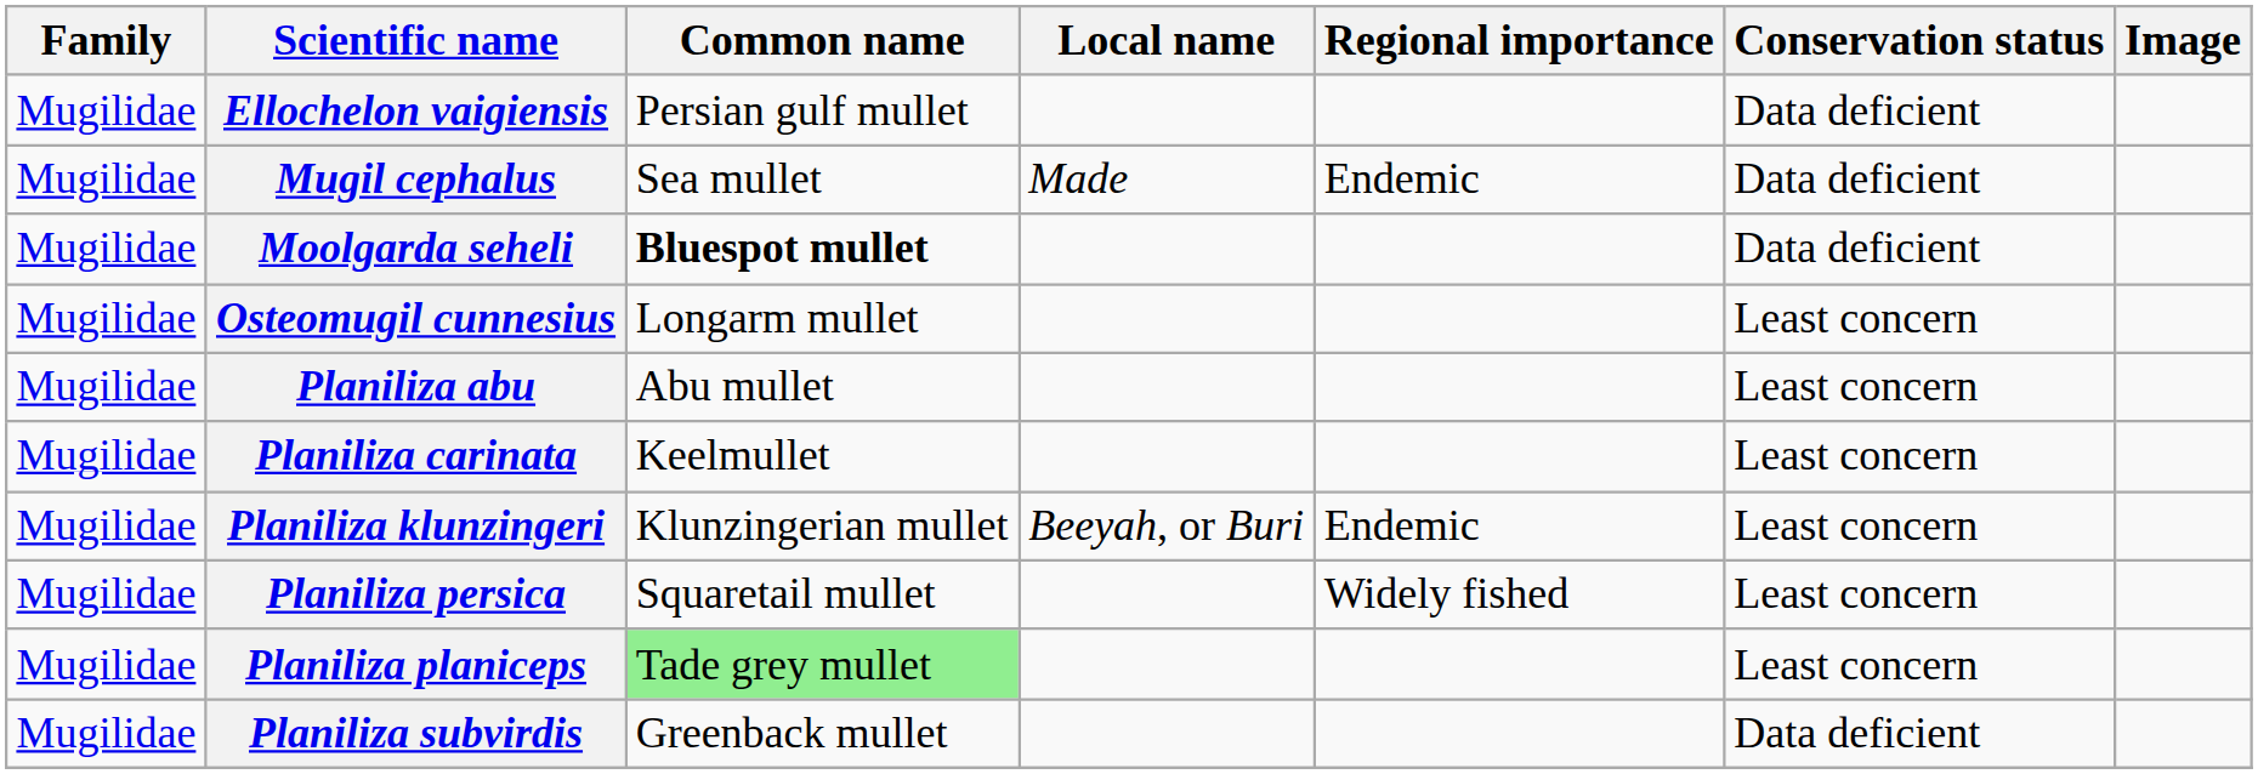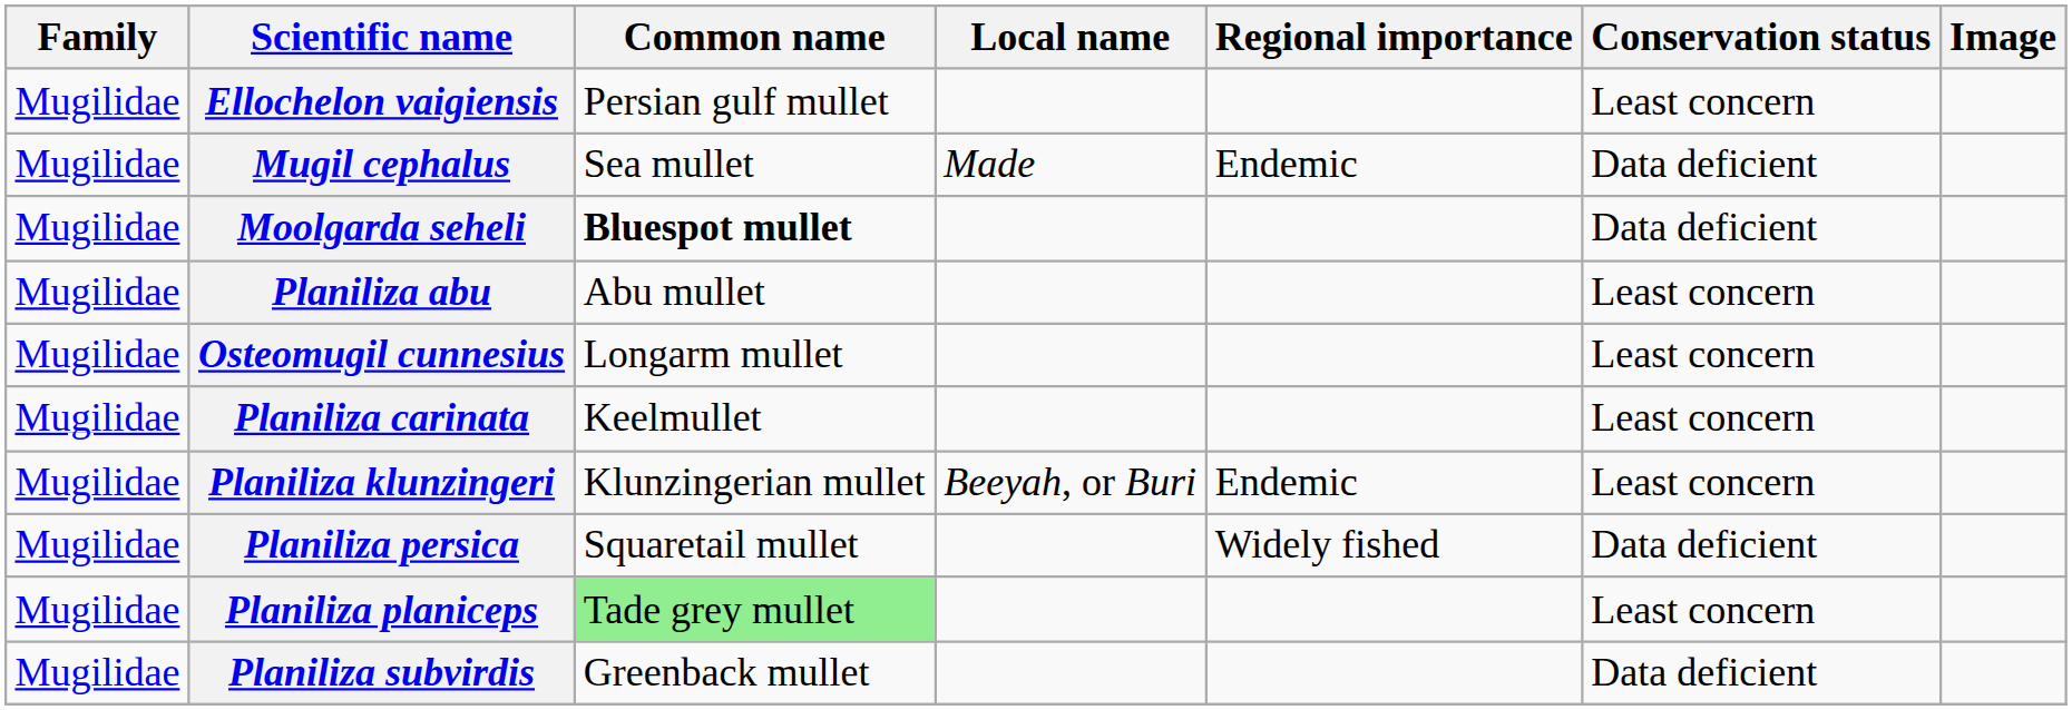 <table class="wikitable sortable">
 <tr>
 <th>Family</th>
 <th><a href='#'>Scientific name</a></th>
 <th><strong>Common name</strong></th>
 <th><strong>Local name</strong></th>
 <th>Regional importance</th>
 <th>Conservation status</th>
 <th>Image</th>
 </tr>
 <tr>
 <td><a href='#'>Mugilidae</a></td>
 <th><em><a href='#'>Ellochelon vaigiensis</a></em></th>
 <td>Persian gulf mullet</td>
 <td></td>
 <td></td>
-<td>Data deficient</td>
+<td>Least concern</td>
 <td></td>
 </tr>
 <tr>
 <td><a href='#'>Mugilidae</a></td>
 <th><em><a href='#'>Mugil cephalus</a></em></th>
 <td>Sea mullet</td>
 <td><em>Made</em></td>
 <td>Endemic</td>
 <td>Data deficient</td>
 <td></td>
 </tr>
 <tr>
 <td><a href='#'>Mugilidae</a></td>
 <th><em><a href='#'>Moolgarda seheli</a></em></th>
 <td><strong>Bluespot mullet</strong></td>
 <td></td>
 <td></td>
 <td>Data deficient</td>
 <td></td>
 </tr>
 <tr>
 <td><a href='#'>Mugilidae</a></td>
-<th><em><a href='#'>Osteomugil cunnesius</a></em></th>
-<td>Longarm mullet</td>
+<th><em><a href='#'>Planiliza abu</a></em></th>
+<td>Abu mullet</td>
 <td></td>
 <td></td>
 <td>Least concern</td>
 <td></td>
 </tr>
 <tr>
 <td><a href='#'>Mugilidae</a></td>
-<th><em><a href='#'>Planiliza abu</a></em></th>
-<td>Abu mullet</td>
+<th><em><a href='#'>Osteomugil cunnesius</a></em></th>
+<td>Longarm mullet</td>
 <td></td>
 <td></td>
 <td>Least concern</td>
 <td></td>
 </tr>
 <tr>
 <td><a href='#'>Mugilidae</a></td>
 <th><em><a href='#'>Planiliza carinata</a></em></th>
 <td>Keelmullet</td>
 <td></td>
 <td></td>
 <td>Least concern</td>
 <td></td>
 </tr>
 <tr>
 <td><a href='#'>Mugilidae</a></td>
 <th><em><a href='#'>Planiliza klunzingeri</a></em></th>
 <td>Klunzingerian mullet</td>
 <td><em>Beeyah</em>, or <em>Buri</em></td>
 <td>Endemic</td>
 <td>Least concern</td>
 <td></td>
 </tr>
 <tr>
 <td><a href='#'>Mugilidae</a></td>
 <th><em><a href='#'>Planiliza persica</a></em></th>
 <td>Squaretail mullet</td>
 <td></td>
 <td>Widely fished</td>
-<td>Least concern</td>
+<td>Data deficient</td>
 <td></td>
 </tr>
 <tr>
 <td><a href='#'>Mugilidae</a></td>
 <th><em><a href='#'>Planiliza planiceps</a></em></th>
 <td style="background: lightgreen;">Tade grey mullet</td>
 <td></td>
 <td></td>
 <td>Least concern</td>
 <td></td>
 </tr>
 <tr>
 <td><a href='#'>Mugilidae</a></td>
 <th><em><a href='#'>Planiliza subvirdis</a></em></th>
 <td>Greenback mullet</td>
 <td></td>
 <td></td>
 <td>Data deficient</td>
 <td></td>
 </tr>
 <tr>
 </tr>
 </table>
